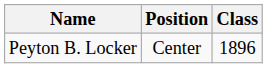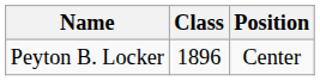 <table class="wikitable" style="text-align:center">
 <tr>
 <th>Name</th>
+<th>Class</th>
 <th>Position</th>
-<th>Class</th>
 </tr>
 <tr>
 <td>Peyton B. Locker</td>
+<td>1896</td>
 <td>Center</td>
-<td>1896</td>
 </tr>
 </table>
